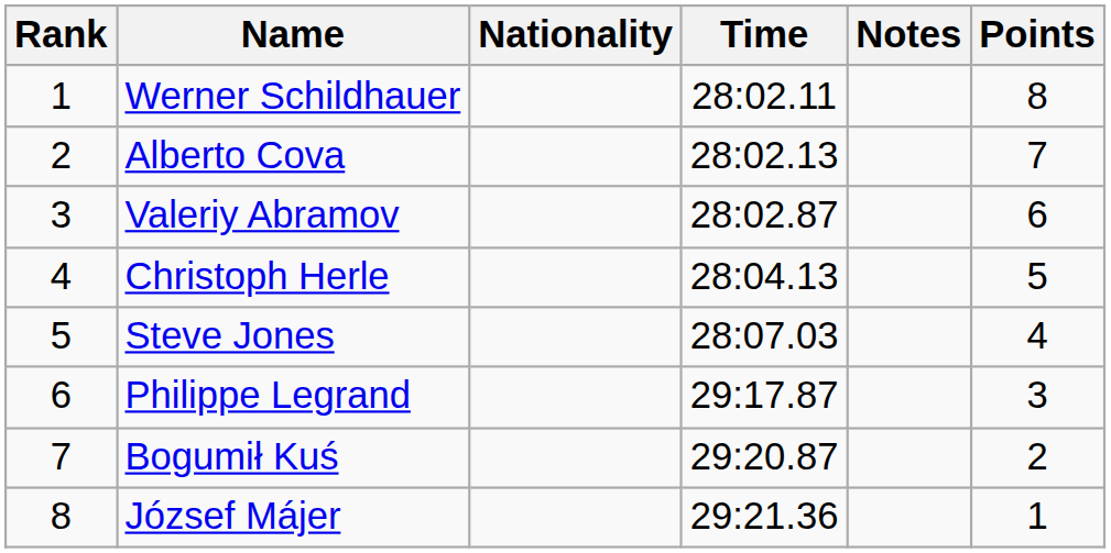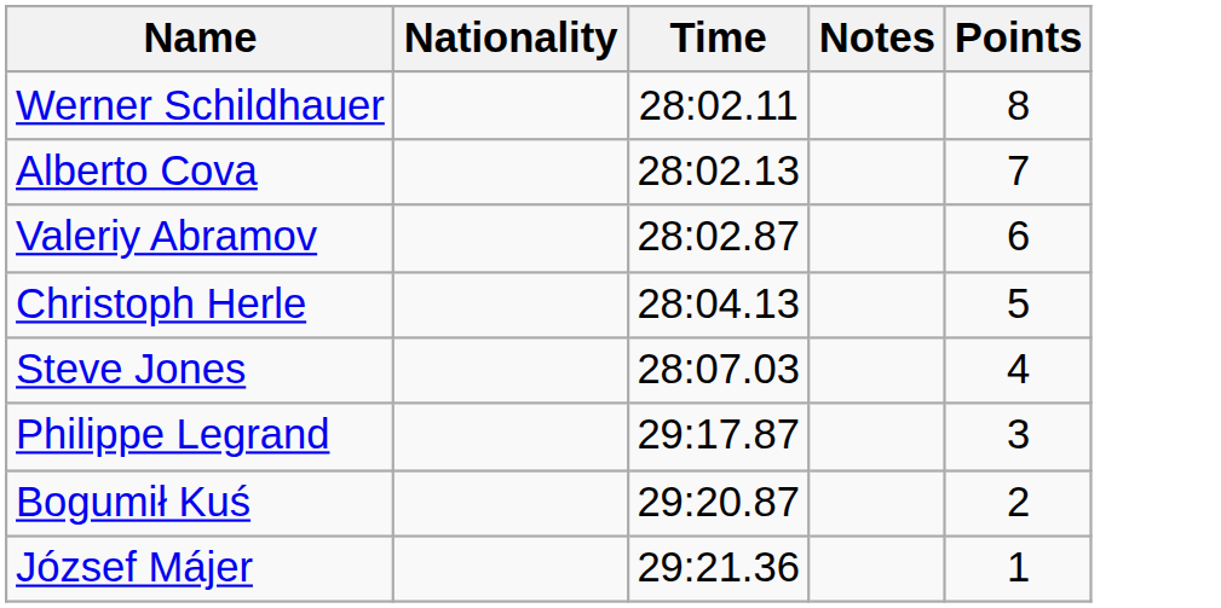 <table class="wikitable sortable" style="text-align:center">
 <tr>
-<th>Rank</th>
 <th>Name</th>
 <th>Nationality</th>
 <th>Time</th>
 <th>Notes</th>
 <th>Points</th>
 </tr>
 <tr>
-<td>1</td>
 <td align=left><a href='#'>Werner Schildhauer</a></td>
 <td align=left></td>
 <td>28:02.11</td>
 <td></td>
 <td>8</td>
 </tr>
 <tr>
-<td>2</td>
 <td align=left><a href='#'>Alberto Cova</a></td>
 <td align=left></td>
 <td>28:02.13</td>
 <td></td>
 <td>7</td>
 </tr>
 <tr>
-<td>3</td>
 <td align=left><a href='#'>Valeriy Abramov</a></td>
 <td align=left></td>
 <td>28:02.87</td>
 <td></td>
 <td>6</td>
 </tr>
 <tr>
-<td>4</td>
 <td align=left><a href='#'>Christoph Herle</a></td>
 <td align=left></td>
 <td>28:04.13</td>
 <td></td>
 <td>5</td>
 </tr>
 <tr>
-<td>5</td>
 <td align=left><a href='#'>Steve Jones</a></td>
 <td align=left></td>
 <td>28:07.03</td>
 <td></td>
 <td>4</td>
 </tr>
 <tr>
-<td>6</td>
 <td align=left><a href='#'>Philippe Legrand</a></td>
 <td align=left></td>
 <td>29:17.87</td>
 <td></td>
 <td>3</td>
 </tr>
 <tr>
-<td>7</td>
 <td align=left><a href='#'>Bogumił Kuś</a></td>
 <td align=left></td>
 <td>29:20.87</td>
 <td></td>
 <td>2</td>
 </tr>
 <tr>
-<td>8</td>
 <td align=left><a href='#'>József Májer</a></td>
 <td align=left></td>
 <td>29:21.36</td>
 <td></td>
 <td>1</td>
 </tr>
 </table>
